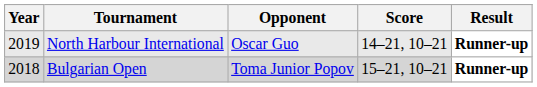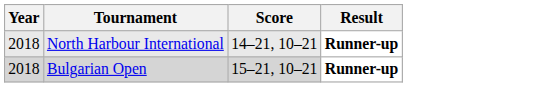 <table class="sortable wikitable" style="font-size: 90%;">
 <tr>
 <th>Year</th>
 <th>Tournament</th>
-<th>Opponent</th>
 <th>Score</th>
 <th>Result</th>
 </tr>
 <tr style="background:#E9E9E9">
-<td align="center">2019</td>
+<td align="center">2018</td>
 <td align="left"><a href='#'>North Harbour International</a></td>
-<td align="left"> <a href='#'>Oscar Guo</a></td>
 <td align="left">14–21, 10–21</td>
 <td align="left" bgcolor="#ffffff"> <strong>Runner-up</strong></td>
 </tr>
 <tr style="background:#D5D5D5">
 <td align="center">2018</td>
 <td align="left"><a href='#'>Bulgarian Open</a></td>
-<td align="left"> <a href='#'>Toma Junior Popov</a></td>
 <td align="left">15–21, 10–21</td>
 <td align="left" bgcolor="#ffffff"> <strong>Runner-up</strong></td>
 </tr>
 </table>
